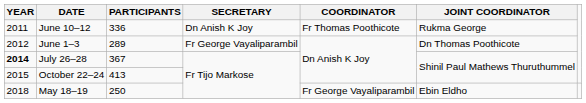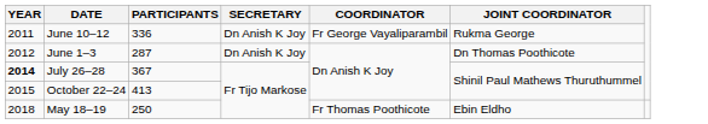 <table class="wikitable">
 <tr>
 <th>YEAR</th>
 <th>DATE</th>
 <th>PARTICIPANTS</th>
 <th>SECRETARY</th>
 <th>COORDINATOR</th>
 <th>JOINT COORDINATOR</th>
 </tr>
 <tr>
 <td>2011</td>
 <td>June 10–12</td>
 <td>336</td>
 <td>Dn Anish K Joy</td>
-<td>Fr Thomas Poothicote</td>
+<td>Fr George Vayaliparambil</td>
 <td>Rukma George</td>
 </tr>
 <tr>
 <td>2012</td>
 <td>June 1–3</td>
-<td>289</td>
-<td>Fr George Vayaliparambil</td>
+<td>287</td>
+<td>Dn Anish K Joy</td>
 <td rowspan="3">Dn Anish K Joy</td>
 <td>Dn Thomas Poothicote</td>
 </tr>
 <tr>
 <td><strong>2014</strong></td>
 <td>July 26–28</td>
 <td>367</td>
 <td rowspan="3">Fr Tijo Markose</td>
 <td rowspan="2">Shinil Paul Mathews Thuruthummel</td>
 </tr>
 <tr>
 <td>2015</td>
 <td>October 22–24</td>
 <td>413</td>
 </tr>
 <tr>
 <td>2018</td>
 <td>May 18–19</td>
 <td>250</td>
-<td>Fr George Vayaliparambil</td>
+<td>Fr Thomas Poothicote</td>
 <td>Ebin Eldho</td>
 <td></td>
 </tr>
 </table>
